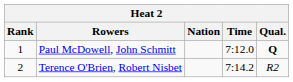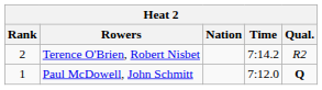 <table class="wikitable" style="text-align:center">
 <tr>
 <th colspan=5 align=center><strong>Heat 2</strong></th>
 </tr>
 <tr>
 <th>Rank</th>
 <th>Rowers</th>
 <th>Nation</th>
 <th>Time</th>
 <th>Qual.</th>
 </tr>
 <tr>
+<td>2</td>
+<td align=left><a href='#'>Terence O'Brien</a>, <a href='#'>Robert Nisbet</a></td>
+<td align=left></td>
+<td>7:14.2</td>
+<td><em>R2</em></td>
+</tr>
+<tr>
 <td>1</td>
 <td align=left><a href='#'>Paul McDowell</a>, <a href='#'>John Schmitt</a></td>
 <td align=left></td>
 <td>7:12.0</td>
 <td><strong>Q</strong></td>
 </tr>
-<tr>
-<td>2</td>
-<td align=left><a href='#'>Terence O'Brien</a>, <a href='#'>Robert Nisbet</a></td>
-<td align=left></td>
-<td>7:14.2</td>
-<td><em>R2</em></td>
-</tr>
 </table>
